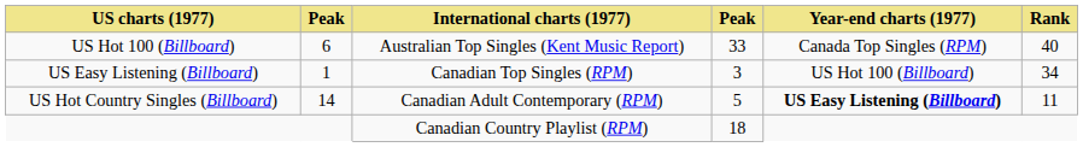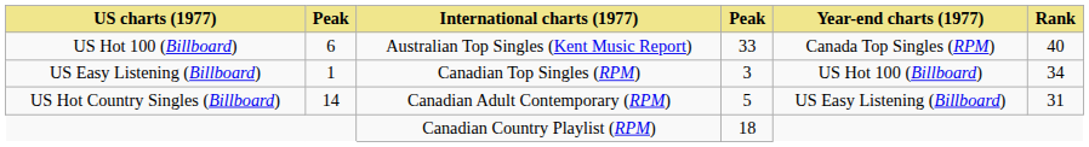 <table class="wikitable" style="text-align: center; width: 1000px">
 <tr>
 <th style="background:#F0E68C">US charts (1977)</th>
 <th style="background:#F0E68C">Peak</th>
 <th style="background:#F0E68C">International charts (1977)</th>
 <th style="background:#F0E68C">Peak</th>
 <th style="background:#F0E68C">Year-end charts (1977)</th>
 <th style="background:#F0E68C">Rank</th>
 </tr>
 <tr>
 <td>US Hot 100 (<em><a href='#'>Billboard</a></em>)</td>
 <td>6</td>
 <td>Australian Top Singles (<a href='#'>Kent Music Report</a>)</td>
 <td>33</td>
 <td>Canada Top Singles (<em><a href='#'>RPM</a></em>)</td>
 <td>40</td>
 </tr>
 <tr>
 <td>US Easy Listening (<em><a href='#'>Billboard</a></em>)</td>
 <td>1</td>
 <td>Canadian Top Singles (<em><a href='#'>RPM</a></em>)</td>
 <td>3</td>
 <td>US Hot 100 (<em><a href='#'>Billboard</a></em>)</td>
 <td>34</td>
 </tr>
 <tr>
 <td>US Hot Country Singles (<em><a href='#'>Billboard</a></em>)</td>
 <td>14</td>
 <td>Canadian Adult Contemporary (<em><a href='#'>RPM</a></em>)</td>
 <td>5</td>
-<td><strong>US Easy Listening (<em><a href='#'>Billboard</a></em>)</strong></td>
-<td>11</td>
+<td>US Easy Listening (<em><a href='#'>Billboard</a></em>)</td>
+<td>31</td>
 </tr>
 <tr>
 <td colspan="2" style="border-bottom: 1px solid white; border-left: 1px solid white"></td>
 <td>Canadian Country Playlist (<em><a href='#'>RPM</a></em>)</td>
 <td>18</td>
 <td colspan="2" style="border: 1px solid white"></td>
 </tr>
 </table>
